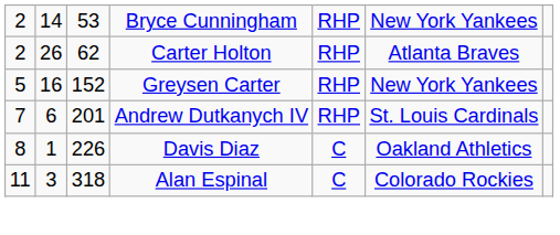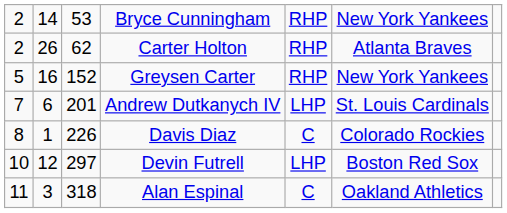 <table class="wikitable">
 <tr align="center">
 <td>2</td>
 <td>14</td>
 <td>53</td>
 <td><a href='#'>Bryce Cunningham</a></td>
 <td><a href='#'>RHP</a></td>
 <td><a href='#'>New York Yankees</a></td>
 <td></td>
 </tr>
 <tr align="center">
 <td>2</td>
 <td>26</td>
 <td>62</td>
 <td><a href='#'>Carter Holton</a></td>
 <td><a href='#'>RHP</a></td>
 <td><a href='#'>Atlanta Braves</a></td>
 <td></td>
 </tr>
 <tr align="center">
 <td>5</td>
 <td>16</td>
 <td>152</td>
 <td><a href='#'>Greysen Carter</a></td>
 <td><a href='#'>RHP</a></td>
 <td><a href='#'>New York Yankees</a></td>
 <td></td>
 </tr>
 <tr align="center">
 <td>7</td>
 <td>6</td>
 <td>201</td>
 <td><a href='#'>Andrew Dutkanych IV</a></td>
-<td><a href='#'>RHP</a></td>
+<td><a href='#'>LHP</a></td>
 <td><a href='#'>St. Louis Cardinals</a></td>
 <td></td>
 </tr>
 <tr align="center">
 <td>8</td>
 <td>1</td>
 <td>226</td>
 <td><a href='#'>Davis Diaz</a></td>
 <td><a href='#'>C</a></td>
-<td><a href='#'>Oakland Athletics</a></td>
+<td><a href='#'>Colorado Rockies</a></td>
+<td></td>
+</tr>
+<tr align="center">
+<td>10</td>
+<td>12</td>
+<td>297</td>
+<td><a href='#'>Devin Futrell</a></td>
+<td><a href='#'>LHP</a></td>
+<td><a href='#'>Boston Red Sox</a></td>
 <td></td>
 </tr>
 <tr align="center">
 <td>11</td>
 <td>3</td>
 <td>318</td>
 <td><a href='#'>Alan Espinal</a></td>
 <td><a href='#'>C</a></td>
-<td><a href='#'>Colorado Rockies</a></td>
+<td><a href='#'>Oakland Athletics</a></td>
 <td></td>
 </tr>
 </table>
